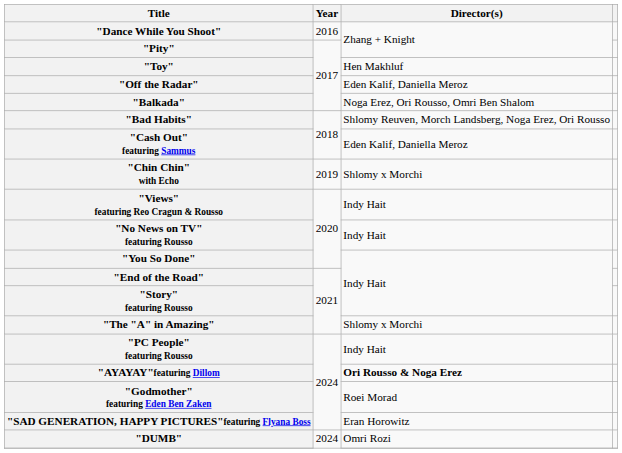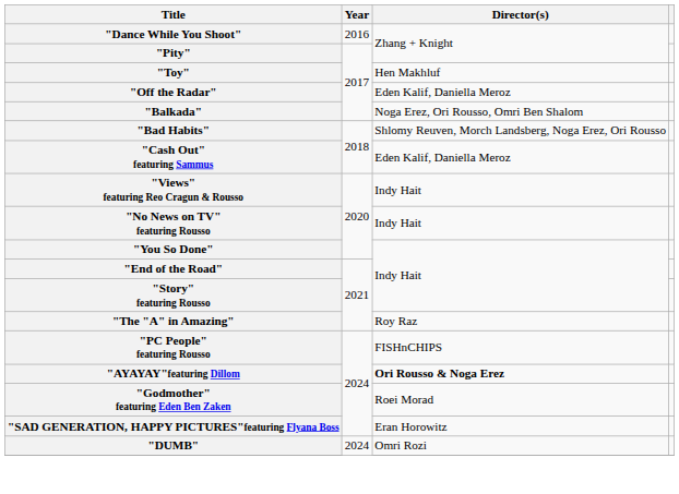 <table class="wikitable plainrowheaders">
 <tr>
 <th scope="col">Title</th>
 <th scope="col">Year</th>
 <th scope="col">Director(s)</th>
 <th></th>
 </tr>
 <tr>
 <th scope="row">"Dance While You Shoot"</th>
 <td>2016</td>
 <td rowspan="2">Zhang + Knight</td>
 <td style="text-align:center;"></td>
 </tr>
 <tr>
 <th scope="row">"Pity"</th>
 <td rowspan="4">2017</td>
 <td style="text-align:center;"></td>
 </tr>
 <tr>
 <th scope="row">"Toy"</th>
 <td>Hen Makhluf</td>
 <td style="text-align:center;"></td>
 </tr>
 <tr>
 <th scope="row">"Off the Radar"</th>
 <td>Eden Kalif, Daniella Meroz</td>
 <td style="text-align:center;"></td>
 </tr>
 <tr>
 <th scope="row">"Balkada"</th>
 <td>Noga Erez, Ori Rousso, Omri Ben Shalom</td>
 <td style="text-align:center;"></td>
 </tr>
 <tr>
 <th scope="row">"Bad Habits"</th>
 <td rowspan="2">2018</td>
 <td>Shlomy Reuven, Morch Landsberg, Noga Erez, Ori Rousso</td>
 <td style="text-align:center;"></td>
 </tr>
 <tr>
 <th scope="row">"Cash Out"<br><small>featuring <a href='#'>Sammus</a></small></th>
 <td>Eden Kalif, Daniella Meroz</td>
 <td style="text-align:center;"></td>
 </tr>
 <tr>
-<th scope="row">"Chin Chin"<br><small>with Echo</small></th>
-<td>2019</td>
-<td>Shlomy x Morchi</td>
-<td style="text-align:center;"></td>
-</tr>
-<tr>
 <th scope="row">"Views"<br><small>featuring Reo Cragun & Rousso</small></th>
 <td rowspan="3">2020</td>
 <td>Indy Hait</td>
 <td style="text-align:center;"></td>
 </tr>
 <tr>
 <th scope="row">"No News on TV"<br><small>featuring Rousso</small></th>
 <td>Indy Hait</td>
 <td style="text-align:center;"></td>
 </tr>
 <tr>
 <th scope="row">"You So Done"</th>
 <td rowspan="3">Indy Hait</td>
 <td style="text-align:center;"></td>
 </tr>
 <tr>
 <th scope="row">"End of the Road"</th>
 <td rowspan="3">2021</td>
 <td style="text-align:center;"></td>
 </tr>
 <tr>
 <th scope="row">"Story"<br><small>featuring Rousso</small></th>
 <td style="text-align:center;"></td>
 </tr>
 <tr>
 <th scope="row">"The "A" in Amazing"</th>
-<td>Shlomy x Morchi</td>
+<td>Roy Raz</td>
 <td style="text-align:center;"></td>
 </tr>
 <tr>
 <th scope="row">"PC People"<br><small>featuring Rousso</small></th>
 <td rowspan="4">2024</td>
-<td>Indy Hait</td>
+<td>FISHnCHIPS</td>
 <td style="text-align:center;"></td>
 </tr>
 <tr>
 <th scope="row">"AYAYAY"<small>featuring <a href='#'>Dillom</a></small></th>
 <td><strong>Ori Rousso & Noga Erez</strong></td>
 <td style="text-align:center;"></td>
 </tr>
 <tr>
 <th scope="row">"Godmother"<br><small>featuring <a href='#'>Eden Ben Zaken</a></small></th>
 <td>Roei Morad</td>
 <td style="text-align:center;"></td>
 </tr>
 <tr>
 <th scope="row">"SAD GENERATION, HAPPY PICTURES"<small>featuring <a href='#'>Flyana Boss</a></small></th>
 <td>Eran Horowitz</td>
 <td style="text-align:center;"></td>
 </tr>
 <tr>
 <th scope="row">"DUMB"</th>
 <td rowspan="4">2024</td>
 <td>Omri Rozi</td>
 <td style="text-align:center;"></td>
 </tr>
 <tr>
 </tr>
 </table>
